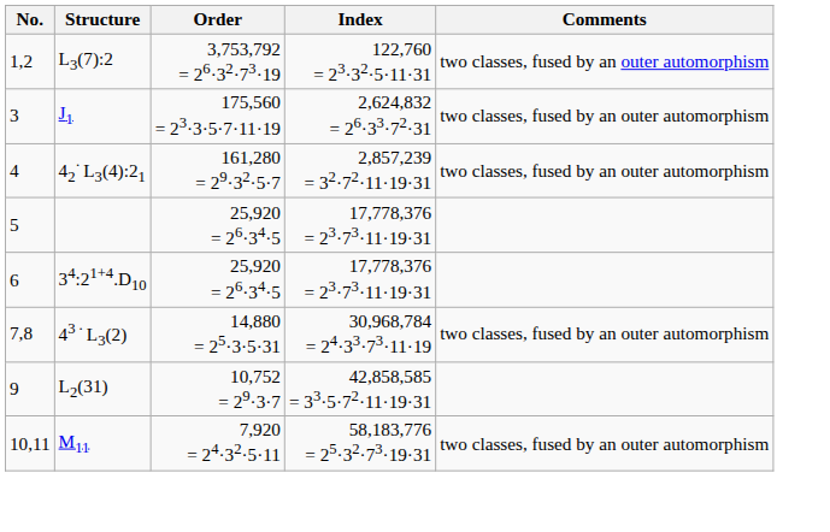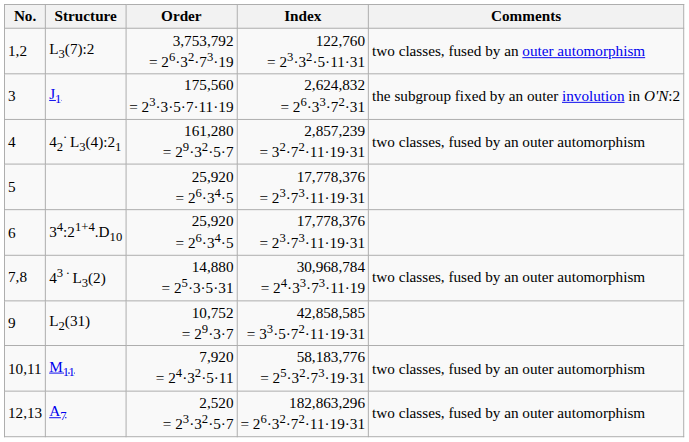 <table class="wikitable">
 <tr>
 <th>No.</th>
 <th>Structure</th>
 <th>Order</th>
 <th>Index</th>
 <th>Comments</th>
 </tr>
 <tr>
 <td>1,2</td>
 <td>L<sub>3</sub>(7):2</td>
 <td align=right>3,753,792<br>= 2<sup>6</sup>·3<sup>2</sup>·7<sup>3</sup>·19</td>
 <td align=right>122,760<br>= 2<sup>3</sup>·3<sup>2</sup>·5·11·31</td>
 <td>two classes, fused by an <a href='#'>outer automorphism</a></td>
 </tr>
 <tr>
 <td>3</td>
 <td><a href='#'>J<sub>1</sub></a></td>
 <td align=right>175,560<br>= 2<sup>3</sup>·3·5·7·11·19</td>
 <td align=right>2,624,832<br>= 2<sup>6</sup>·3<sup>3</sup>·7<sup>2</sup>·31</td>
-<td>two classes, fused by an outer automorphism</td>
+<td>the subgroup fixed by an outer <a href='#'>involution</a> in <em>O'N</em>:2</td>
 </tr>
 <tr>
 <td>4</td>
 <td>4<sub>2</sub><sup>· </sup>L<sub>3</sub>(4):2<sub>1</sub></td>
 <td align=right>161,280<br>= 2<sup>9</sup>·3<sup>2</sup>·5·7</td>
 <td align=right>2,857,239<br>= 3<sup>2</sup>·7<sup>2</sup>·11·19·31</td>
 <td>two classes, fused by an outer automorphism</td>
 </tr>
 <tr>
 <td>5</td>
 <td></td>
 <td align=right>25,920<br>= 2<sup>6</sup>·3<sup>4</sup>·5</td>
 <td align=right>17,778,376<br>= 2<sup>3</sup>·7<sup>3</sup>·11·19·31</td>
 <td></td>
 </tr>
 <tr>
 <td>6</td>
 <td>3<sup>4</sup>:2<sup>1+4</sup>.D<sub>10</sub></td>
 <td align=right>25,920<br>= 2<sup>6</sup>·3<sup>4</sup>·5</td>
 <td align=right>17,778,376<br>= 2<sup>3</sup>·7<sup>3</sup>·11·19·31</td>
 <td></td>
 </tr>
 <tr>
 <td>7,8</td>
 <td>4<sup>3 · </sup>L<sub>3</sub>(2)</td>
 <td align=right>14,880<br>= 2<sup>5</sup>·3·5·31</td>
 <td align=right>30,968,784<br>= 2<sup>4</sup>·3<sup>3</sup>·7<sup>3</sup>·11·19</td>
 <td>two classes, fused by an outer automorphism</td>
 </tr>
 <tr>
 <td>9</td>
 <td>L<sub>2</sub>(31)</td>
 <td align=right>10,752<br>= 2<sup>9</sup>·3·7</td>
 <td align=right>42,858,585<br>= 3<sup>3</sup>·5·7<sup>2</sup>·11·19·31</td>
 <td></td>
 </tr>
 <tr>
 <td>10,11</td>
 <td><a href='#'>M<sub>11</sub></a></td>
 <td align=right>7,920<br>= 2<sup>4</sup>·3<sup>2</sup>·5·11</td>
 <td align=right>58,183,776<br>= 2<sup>5</sup>·3<sup>2</sup>·7<sup>3</sup>·19·31</td>
 <td>two classes, fused by an outer automorphism</td>
 </tr>
+<tr>
+<td>12,13</td>
+<td><a href='#'>A<sub>7</sub></a></td>
+<td align=right>2,520<br>= 2<sup>3</sup>·3<sup>2</sup>·5·7</td>
+<td align=right>182,863,296<br>= 2<sup>6</sup>·3<sup>2</sup>·7<sup>2</sup>·11·19·31</td>
+<td>two classes, fused by an outer automorphism</td>
+</tr>
 </table>
